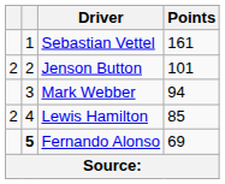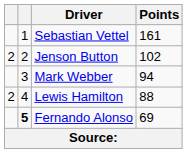 <table class="wikitable" style="font-size: 85%;">
 <tr>
 <th></th>
 <th scope="col"></th>
 <th scope="col">Driver</th>
 <th scope="col">Points</th>
 </tr>
 <tr>
 <td align="left"></td>
 <td style="text-align:center;">1</td>
 <td> <a href='#'>Sebastian Vettel</a></td>
 <td style="text-align:left;">161</td>
 </tr>
 <tr>
 <td align="left"> 2</td>
 <td style="text-align:center;">2</td>
 <td> <a href='#'>Jenson Button</a></td>
-<td style="text-align:left;">101</td>
+<td style="text-align:left;">102</td>
 </tr>
 <tr>
 <td align="left"></td>
 <td style="text-align:center;">3</td>
 <td> <a href='#'>Mark Webber</a></td>
 <td style="text-align:left;">94</td>
 </tr>
 <tr>
 <td align="left"> 2</td>
 <td style="text-align:center;">4</td>
 <td> <a href='#'>Lewis Hamilton</a></td>
-<td style="text-align:left;">85</td>
+<td style="text-align:left;">88</td>
 </tr>
 <tr>
 <td align="left"></td>
 <td style="text-align:center;"><strong>5</strong></td>
 <td> <a href='#'>Fernando Alonso</a></td>
 <td style="text-align:left;">69</td>
 </tr>
 <tr>
 <th colspan=4>Source:</th>
 </tr>
 </table>
